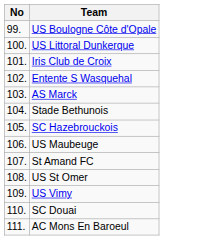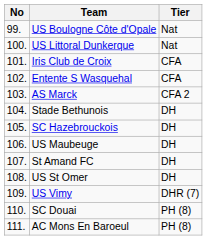 <table class="wikitable" style="text-align: left">
 <tr>
 <th>No</th>
 <th>Team</th>
+<th>Tier</th>
 </tr>
 <tr>
 <td>99.</td>
 <td><a href='#'>US Boulogne Côte d'Opale</a></td>
+<td>Nat</td>
 </tr>
 <tr>
 <td>100.</td>
 <td><a href='#'>US Littoral Dunkerque</a></td>
+<td>Nat</td>
 </tr>
 <tr>
 <td>101.</td>
 <td><a href='#'>Iris Club de Croix</a></td>
+<td>CFA</td>
 </tr>
 <tr>
 <td>102.</td>
 <td><a href='#'>Entente S Wasquehal</a></td>
+<td>CFA</td>
 </tr>
 <tr>
 <td>103.</td>
 <td><a href='#'>AS Marck</a></td>
+<td>CFA 2</td>
 </tr>
 <tr>
 <td>104.</td>
 <td>Stade Bethunois</td>
+<td>DH</td>
 </tr>
 <tr>
 <td>105.</td>
 <td><a href='#'>SC Hazebrouckois</a></td>
+<td>DH</td>
 </tr>
 <tr>
 <td>106.</td>
 <td>US Maubeuge</td>
+<td>DH</td>
 </tr>
 <tr>
 <td>107.</td>
 <td>St Amand FC</td>
+<td>DH</td>
 </tr>
 <tr>
 <td>108.</td>
 <td>US St Omer</td>
+<td>DH</td>
 </tr>
 <tr>
 <td>109.</td>
 <td><a href='#'>US Vimy</a></td>
+<td>DHR (7)</td>
 </tr>
 <tr>
 <td>110.</td>
 <td>SC Douai</td>
+<td>PH (8)</td>
 </tr>
 <tr>
 <td>111.</td>
 <td>AC Mons En Baroeul</td>
+<td>PH (8)</td>
 </tr>
 </table>
